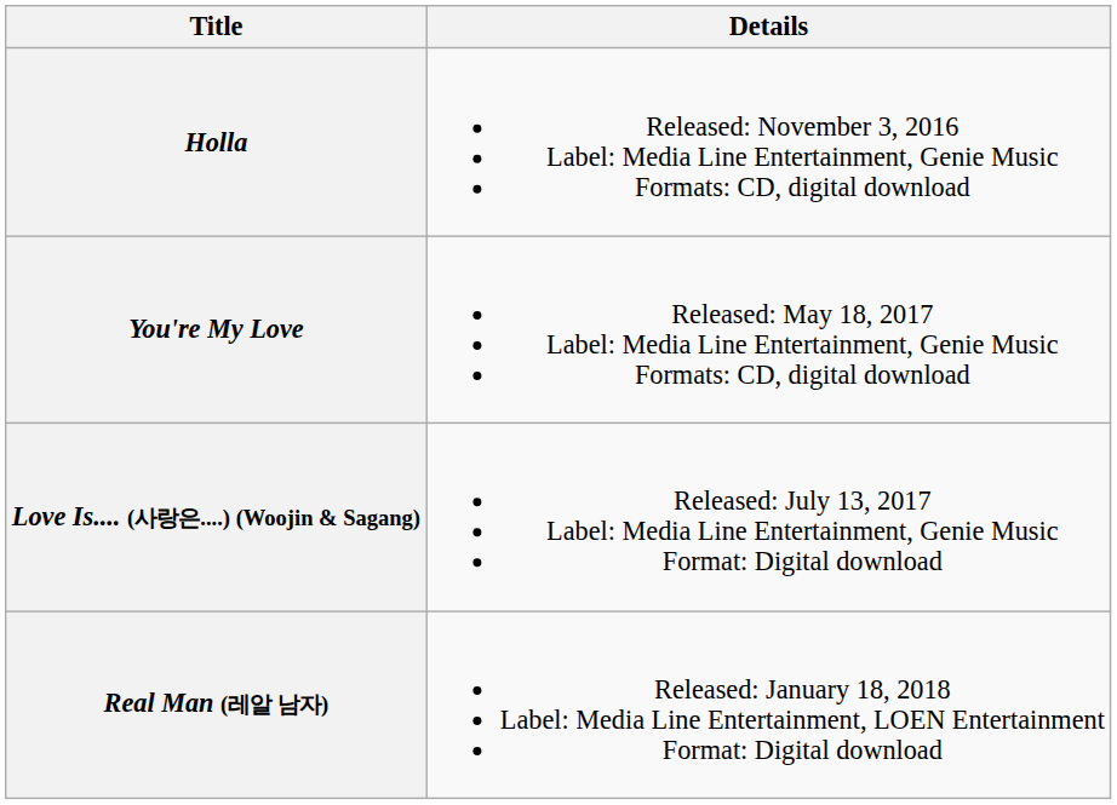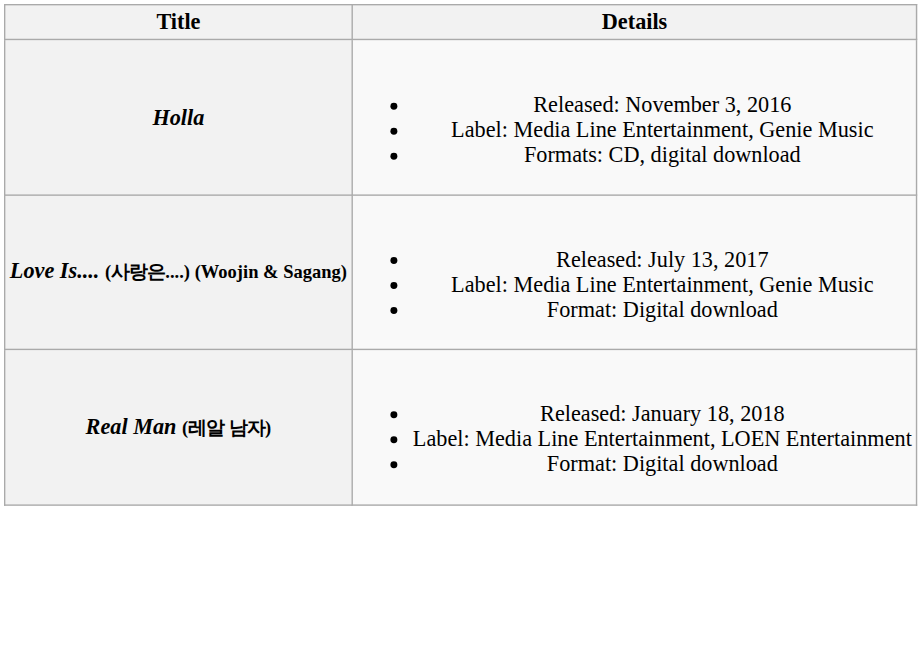 <table class="wikitable plainrowheaders" style="text-align:center;">
 <tr>
 <th scope="col">Title</th>
 <th scope="col">Details</th>
 </tr>
 <tr>
 <th scope="row"><em>Holla</em></th>
 <td><br><ul><li>Released: November 3, 2016</li><li>Label: Media Line Entertainment, Genie Music</li><li>Formats: CD, digital download</li></ul></td>
 </tr>
 <tr>
-<th scope="row"><em>You're My Love</em></th>
-<td><br><ul><li>Released: May 18, 2017</li><li>Label: Media Line Entertainment, Genie Music</li><li>Formats: CD, digital download</li></ul></td>
-</tr>
-<tr>
 <th scope="row"><em>Love Is....</em> <small>(사랑은....) (Woojin & Sagang)</small></th>
 <td><br><ul><li>Released: July 13, 2017</li><li>Label: Media Line Entertainment, Genie Music</li><li>Format: Digital download</li></ul></td>
 </tr>
 <tr>
 <th scope="row"><em>Real Man</em> <small>(레알 남자)</small></th>
 <td><br><ul><li>Released: January 18, 2018</li><li>Label: Media Line Entertainment, LOEN Entertainment</li><li>Format: Digital download</li></ul></td>
 </tr>
 </table>
